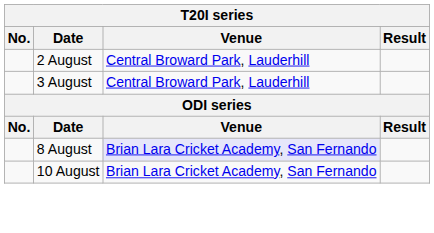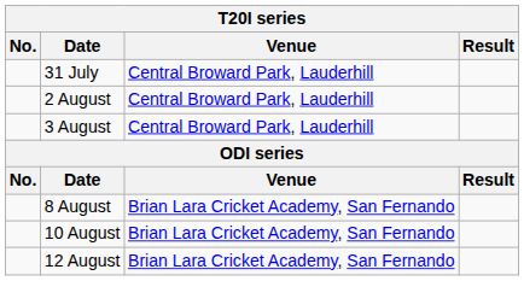 <table class="wikitable">
 <tr>
 <th colspan="4">T20I series</th>
 </tr>
 <tr>
 <th>No.</th>
 <th>Date</th>
 <th>Venue</th>
 <th>Result</th>
+</tr>
+<tr>
+<td></td>
+<td>31 July</td>
+<td><a href='#'>Central Broward Park</a>, <a href='#'>Lauderhill</a></td>
+<td></td>
 </tr>
 <tr>
 <td></td>
 <td>2 August</td>
 <td><a href='#'>Central Broward Park</a>, <a href='#'>Lauderhill</a></td>
 <td></td>
 </tr>
 <tr>
 <td></td>
 <td>3 August</td>
 <td><a href='#'>Central Broward Park</a>, <a href='#'>Lauderhill</a></td>
 <td></td>
 </tr>
 <tr>
 <th colspan="4">ODI series</th>
 </tr>
 <tr>
 <th>No.</th>
 <th>Date</th>
 <th>Venue</th>
 <th>Result</th>
 </tr>
 <tr>
 <td></td>
 <td>8 August</td>
-<td style="background: lavender;"><a href='#'>Brian Lara Cricket Academy</a>, <a href='#'>San Fernando</a></td>
+<td><a href='#'>Brian Lara Cricket Academy</a>, <a href='#'>San Fernando</a></td>
 <td></td>
 </tr>
 <tr>
 <td></td>
 <td>10 August</td>
 <td><a href='#'>Brian Lara Cricket Academy</a>, <a href='#'>San Fernando</a></td>
 <td></td>
 </tr>
+<tr>
+<td></td>
+<td>12 August</td>
+<td><a href='#'>Brian Lara Cricket Academy</a>, <a href='#'>San Fernando</a></td>
+<td></td>
+</tr>
 </table>
